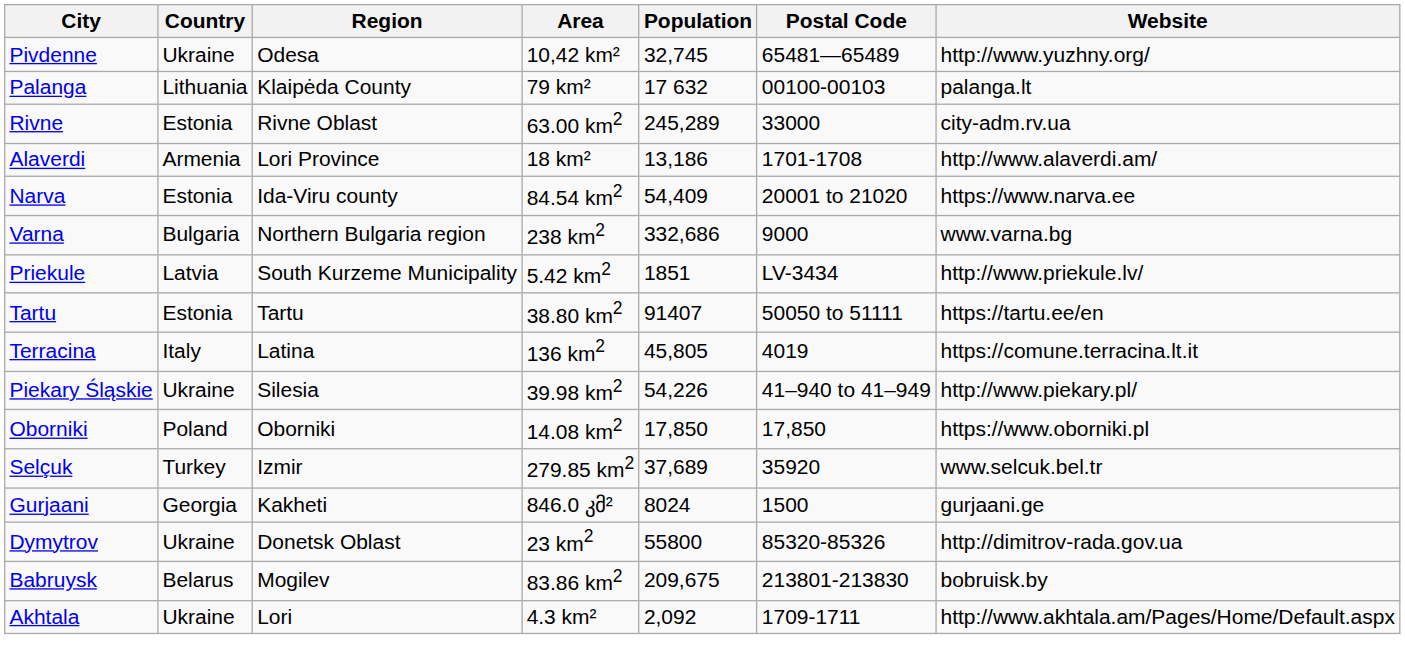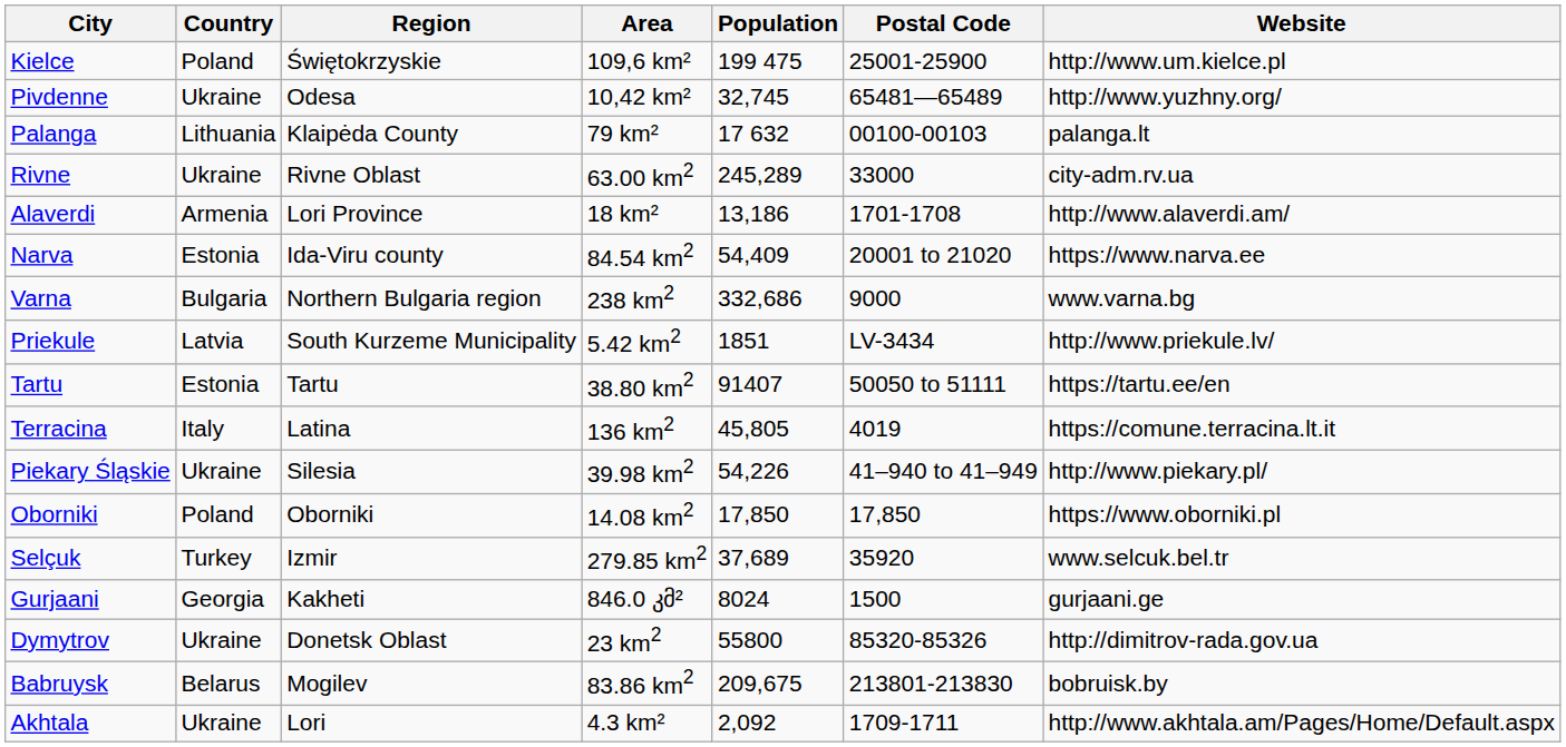 <table class="wikitable">
 <tr>
 <th>City</th>
 <th>Country</th>
 <th>Region</th>
 <th>Area</th>
 <th>Population</th>
 <th>Postal Code</th>
 <th>Website</th>
+</tr>
+<tr>
+<td><a href='#'>Kielce</a></td>
+<td>Poland</td>
+<td>Świętokrzyskie</td>
+<td>109,6 km²</td>
+<td>199 475</td>
+<td>25001-25900</td>
+<td>http://www.um.kielce.pl</td>
 </tr>
 <tr>
 <td><a href='#'>Pivdenne</a></td>
 <td>Ukraine</td>
 <td>Odesa</td>
 <td>10,42 km²</td>
 <td>32,745</td>
 <td>65481—65489</td>
 <td>http://www.yuzhny.org/</td>
 </tr>
 <tr>
 <td><a href='#'>Palanga</a></td>
 <td>Lithuania</td>
 <td>Klaipėda County</td>
 <td>79 km²</td>
 <td>17 632</td>
 <td>00100-00103</td>
 <td>palanga.lt</td>
 </tr>
 <tr>
 <td><a href='#'>Rivne</a></td>
-<td>Estonia</td>
+<td>Ukraine</td>
 <td>Rivne Oblast</td>
 <td>63.00 km<sup>2</sup></td>
 <td>245,289</td>
 <td>33000</td>
 <td>city-adm.rv.ua</td>
 </tr>
 <tr>
 <td><a href='#'>Alaverdi</a></td>
 <td>Armenia</td>
 <td>Lori Province</td>
 <td>18 km²</td>
 <td>13,186</td>
 <td>1701-1708</td>
 <td>http://www.alaverdi.am/</td>
 </tr>
 <tr>
 <td><a href='#'>Narva</a></td>
 <td>Estonia</td>
 <td>Ida-Viru county</td>
 <td>84.54 km<sup>2</sup></td>
 <td>54,409</td>
 <td>20001 to 21020</td>
 <td>https://www.narva.ee</td>
 </tr>
 <tr>
 <td><a href='#'>Varna</a></td>
 <td>Bulgaria</td>
 <td>Northern Bulgaria region</td>
 <td>238 km<sup>2</sup></td>
 <td>332,686</td>
 <td>9000</td>
 <td>www.varna.bg</td>
 </tr>
 <tr>
 <td><a href='#'>Priekule</a></td>
 <td>Latvia</td>
 <td>South Kurzeme  Municipality</td>
 <td>5.42 km<sup>2</sup></td>
 <td>1851</td>
 <td>LV-3434</td>
 <td>http://www.priekule.lv/</td>
 </tr>
 <tr>
 <td><a href='#'>Tartu</a></td>
 <td>Estonia</td>
 <td>Tartu</td>
 <td>38.80 km<sup>2</sup></td>
 <td>91407</td>
 <td>50050 to 51111</td>
 <td>https://tartu.ee/en</td>
 </tr>
 <tr>
 <td><a href='#'>Terracina</a></td>
 <td>Italy</td>
 <td>Latina</td>
 <td>136 km<sup>2</sup></td>
 <td>45,805</td>
 <td>4019</td>
 <td>https://comune.terracina.lt.it</td>
 </tr>
 <tr>
 <td><a href='#'>Piekary Śląskie</a></td>
 <td>Ukraine</td>
 <td>Silesia</td>
 <td>39.98 km<sup>2</sup></td>
 <td>54,226</td>
 <td>41–940 to 41–949</td>
 <td>http://www.piekary.pl/</td>
 </tr>
 <tr>
 <td><a href='#'>Oborniki</a></td>
 <td>Poland</td>
 <td>Oborniki</td>
 <td>14.08 km<sup>2</sup></td>
 <td>17,850</td>
 <td>17,850</td>
 <td>https://www.oborniki.pl</td>
 </tr>
 <tr>
 <td><a href='#'>Selçuk</a></td>
 <td>Turkey</td>
 <td>Izmir</td>
 <td>279.85 km<sup>2</sup></td>
 <td>37,689</td>
 <td>35920</td>
 <td>www.selcuk.bel.tr</td>
 </tr>
 <tr>
 <td><a href='#'>Gurjaani</a></td>
 <td>Georgia</td>
 <td>Kakheti</td>
 <td>846.0 კმ²</td>
 <td>8024</td>
 <td>1500</td>
 <td>gurjaani.ge</td>
 </tr>
 <tr>
 <td><a href='#'>Dymytrov</a></td>
 <td>Ukraine</td>
 <td>Donetsk Oblast</td>
 <td>23 km<sup>2</sup></td>
 <td>55800</td>
 <td>85320-85326</td>
 <td>http://dimitrov-rada.gov.ua</td>
 </tr>
 <tr>
 <td><a href='#'>Babruysk</a></td>
 <td>Belarus</td>
 <td>Mogilev</td>
 <td>83.86 km<sup>2</sup></td>
 <td>209,675</td>
 <td>213801-213830</td>
 <td>bobruisk.by</td>
 </tr>
 <tr>
 <td><a href='#'>Akhtala</a></td>
 <td>Ukraine</td>
 <td>Lori</td>
 <td>4.3 km²</td>
 <td>2,092</td>
 <td>1709-1711</td>
 <td>http://www.akhtala.am/Pages/Home/Default.aspx</td>
 </tr>
 </table>
